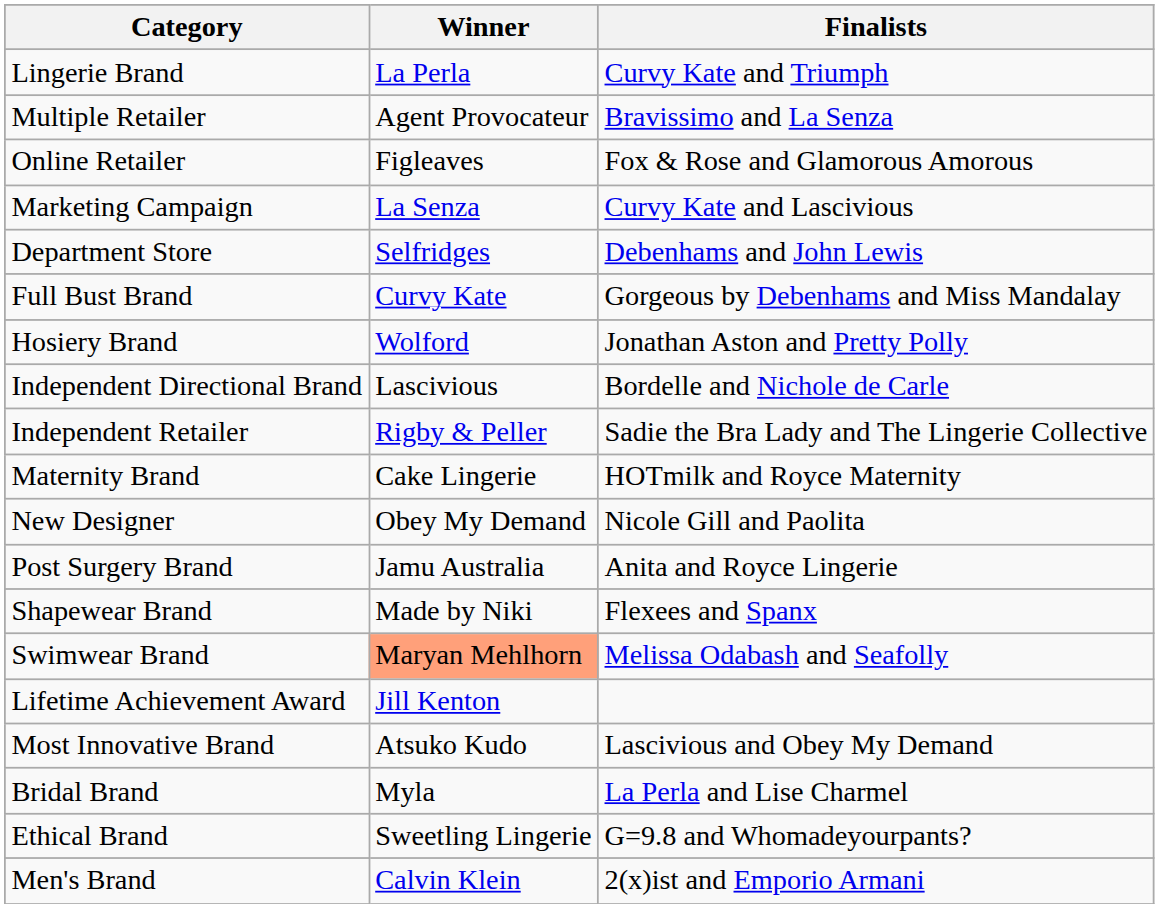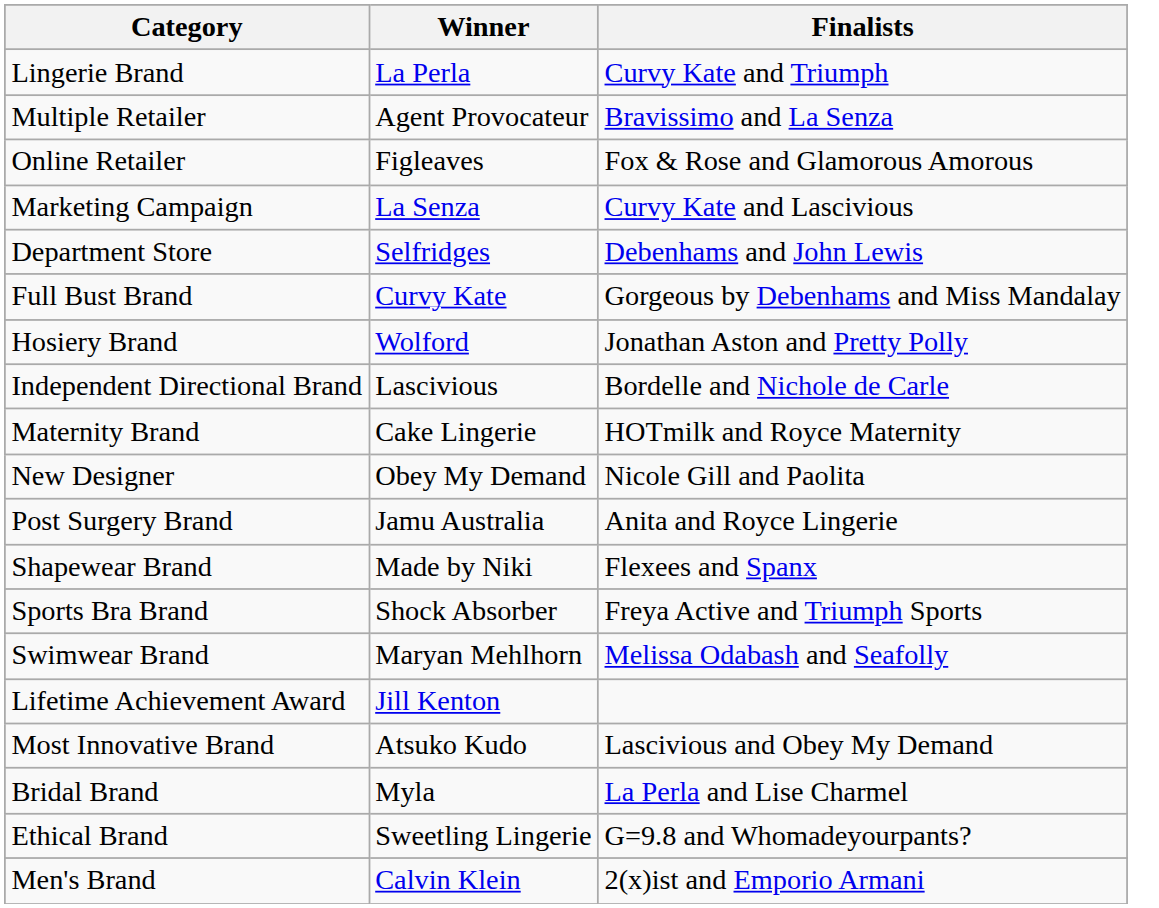 <table class=wikitable>
 <tr>
 <th>Category</th>
 <th>Winner</th>
 <th>Finalists</th>
 </tr>
 <tr>
 <td>Lingerie Brand</td>
 <td><a href='#'>La Perla</a></td>
 <td><a href='#'>Curvy Kate</a> and <a href='#'>Triumph</a></td>
 </tr>
 <tr>
 <td>Multiple Retailer</td>
 <td>Agent Provocateur</td>
 <td><a href='#'>Bravissimo</a> and <a href='#'>La Senza</a></td>
 </tr>
 <tr>
 <td>Online Retailer</td>
 <td>Figleaves</td>
 <td>Fox & Rose and Glamorous Amorous</td>
 </tr>
 <tr>
 <td>Marketing Campaign</td>
 <td><a href='#'>La Senza</a></td>
 <td><a href='#'>Curvy Kate</a> and Lascivious</td>
 </tr>
 <tr>
 <td>Department Store</td>
 <td><a href='#'>Selfridges</a></td>
 <td><a href='#'>Debenhams</a> and <a href='#'>John Lewis</a></td>
 </tr>
 <tr>
 <td>Full Bust Brand</td>
 <td><a href='#'>Curvy Kate</a></td>
 <td>Gorgeous by <a href='#'>Debenhams</a> and Miss Mandalay</td>
 </tr>
 <tr>
 <td>Hosiery Brand</td>
 <td><a href='#'>Wolford</a></td>
 <td>Jonathan Aston and <a href='#'>Pretty Polly</a></td>
 </tr>
 <tr>
 <td>Independent Directional Brand</td>
 <td>Lascivious</td>
 <td>Bordelle and <a href='#'>Nichole de Carle</a></td>
 </tr>
 <tr>
-<td>Independent Retailer</td>
-<td><a href='#'>Rigby & Peller</a></td>
-<td>Sadie the Bra Lady and The Lingerie Collective</td>
-</tr>
-<tr>
 <td>Maternity Brand</td>
 <td>Cake Lingerie</td>
 <td>HOTmilk and Royce Maternity</td>
 </tr>
 <tr>
 <td>New Designer</td>
 <td>Obey My Demand</td>
 <td>Nicole Gill and Paolita</td>
 </tr>
 <tr>
 <td>Post Surgery Brand</td>
 <td>Jamu Australia</td>
 <td>Anita and Royce Lingerie</td>
 </tr>
 <tr>
 <td>Shapewear Brand</td>
 <td>Made by Niki</td>
 <td>Flexees and <a href='#'>Spanx</a></td>
 </tr>
 <tr>
+<td>Sports Bra Brand</td>
+<td>Shock Absorber</td>
+<td>Freya Active and <a href='#'>Triumph</a> Sports</td>
+</tr>
+<tr>
 <td>Swimwear Brand</td>
-<td style="background: lightsalmon;">Maryan Mehlhorn</td>
+<td>Maryan Mehlhorn</td>
 <td><a href='#'>Melissa Odabash</a> and <a href='#'>Seafolly</a></td>
 </tr>
 <tr>
 <td>Lifetime Achievement Award</td>
 <td><a href='#'>Jill Kenton</a></td>
 <td></td>
 </tr>
 <tr>
 <td>Most Innovative Brand</td>
 <td>Atsuko Kudo</td>
 <td>Lascivious and Obey My Demand</td>
 </tr>
 <tr>
 <td>Bridal Brand</td>
 <td>Myla</td>
 <td><a href='#'>La Perla</a> and Lise Charmel</td>
 </tr>
 <tr>
 <td>Ethical Brand</td>
 <td>Sweetling Lingerie</td>
 <td>G=9.8 and Whomadeyourpants?</td>
 </tr>
 <tr>
 <td>Men's Brand</td>
 <td><a href='#'>Calvin Klein</a></td>
 <td>2(x)ist and <a href='#'>Emporio Armani</a></td>
 </tr>
 </table>
